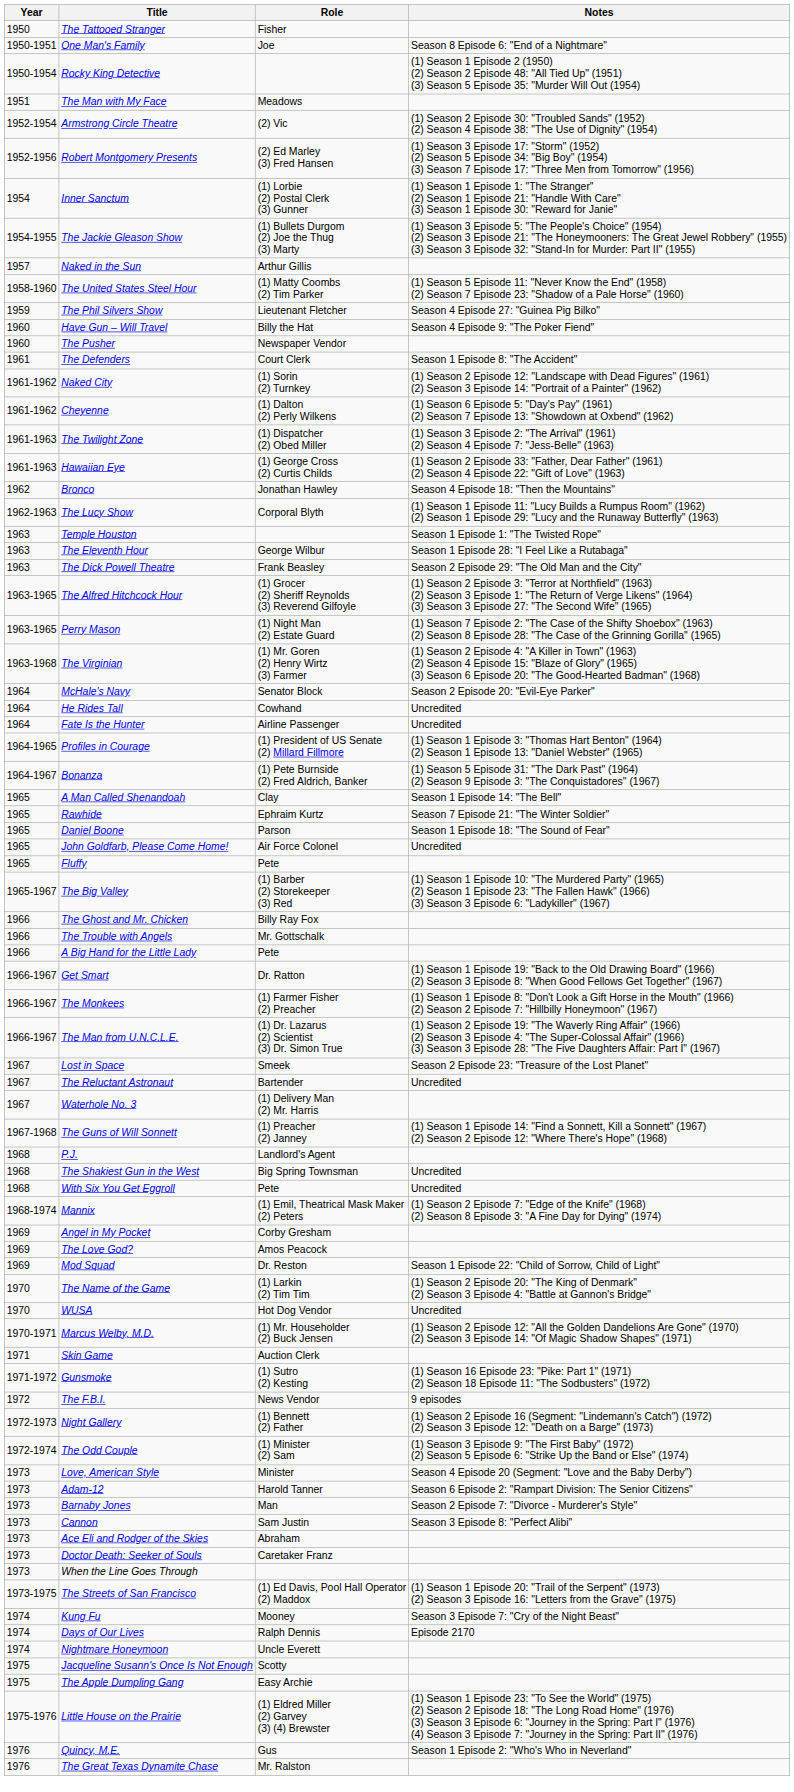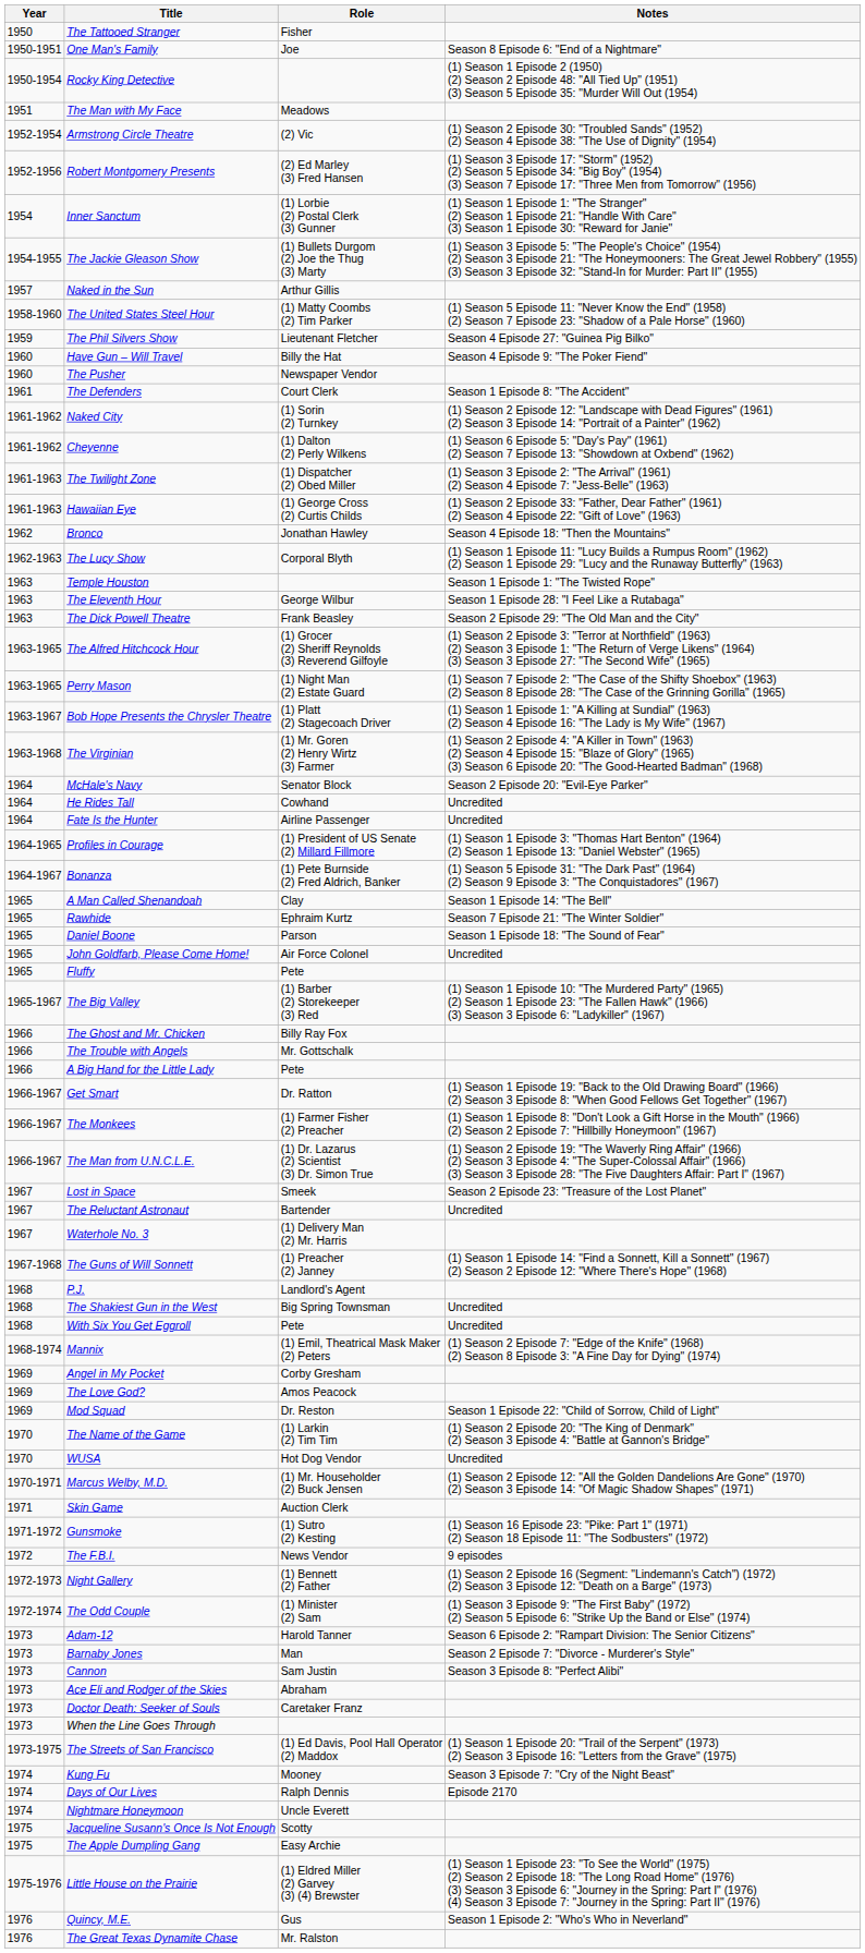 <table class="wikitable">
 <tr>
 <th>Year</th>
 <th>Title</th>
 <th>Role</th>
 <th>Notes</th>
 </tr>
 <tr>
 <td>1950</td>
 <td><em><a href='#'>The Tattooed Stranger</a></em></td>
 <td>Fisher</td>
 <td></td>
 </tr>
 <tr>
 <td>1950-1951</td>
 <td><em><a href='#'>One Man's Family</a></em></td>
 <td>Joe</td>
 <td>Season 8 Episode 6: "End of a Nightmare"</td>
 </tr>
 <tr>
 <td>1950-1954</td>
 <td><em><a href='#'>Rocky King Detective</a></em></td>
 <td></td>
 <td>(1) Season 1 Episode 2 (1950)<br>(2) Season 2 Episode 48: "All Tied Up" (1951)<br>(3) Season 5 Episode 35: "Murder Will Out (1954)</td>
 </tr>
 <tr>
 <td>1951</td>
 <td><em><a href='#'>The Man with My Face</a></em></td>
 <td>Meadows</td>
 <td></td>
 </tr>
 <tr>
 <td>1952-1954</td>
 <td><em><a href='#'>Armstrong Circle Theatre</a></em></td>
 <td>(2) Vic</td>
 <td>(1) Season 2 Episode 30: "Troubled Sands" (1952)<br>(2) Season 4 Episode 38: "The Use of Dignity" (1954)</td>
 </tr>
 <tr>
 <td>1952-1956</td>
 <td><em><a href='#'>Robert Montgomery Presents</a></em></td>
 <td>(2) Ed Marley<br>(3) Fred Hansen</td>
 <td>(1) Season 3 Episode 17: "Storm" (1952)<br>(2) Season 5 Episode 34: "Big Boy" (1954)<br>(3) Season 7 Episode 17: "Three Men from Tomorrow" (1956)</td>
 </tr>
 <tr>
 <td>1954</td>
 <td><em><a href='#'>Inner Sanctum</a></em></td>
 <td>(1) Lorbie<br>(2) Postal Clerk<br>(3) Gunner</td>
 <td>(1) Season 1 Episode 1: "The Stranger"<br>(2) Season 1 Episode 21: "Handle With Care"<br>(3) Season 1 Episode 30: "Reward for Janie"</td>
 </tr>
 <tr>
 <td>1954-1955</td>
 <td><em><a href='#'>The Jackie Gleason Show</a></em></td>
 <td>(1) Bullets Durgom<br>(2) Joe the Thug<br>(3) Marty</td>
 <td>(1) Season 3 Episode 5: "The People's Choice" (1954)<br>(2) Season 3 Episode 21: "The Honeymooners: The Great Jewel Robbery" (1955)<br>(3) Season 3 Episode 32: "Stand-In for Murder: Part II" (1955)</td>
 </tr>
 <tr>
 <td>1957</td>
 <td><em><a href='#'>Naked in the Sun</a></em></td>
 <td>Arthur Gillis</td>
 <td></td>
 </tr>
 <tr>
 <td>1958-1960</td>
 <td><em><a href='#'>The United States Steel Hour</a></em></td>
 <td>(1) Matty Coombs<br>(2) Tim Parker</td>
 <td>(1) Season 5 Episode 11: "Never Know the End" (1958)<br>(2) Season 7 Episode 23: "Shadow of a Pale Horse" (1960)</td>
 </tr>
 <tr>
 <td>1959</td>
 <td><em><a href='#'>The Phil Silvers Show</a></em></td>
 <td>Lieutenant Fletcher</td>
 <td>Season 4 Episode 27: "Guinea Pig Bilko"</td>
 </tr>
 <tr>
 <td>1960</td>
 <td><em><a href='#'>Have Gun – Will Travel</a></em></td>
 <td>Billy the Hat</td>
 <td>Season 4 Episode 9: "The Poker Fiend"</td>
 </tr>
 <tr>
 <td>1960</td>
 <td><em><a href='#'>The Pusher</a></em></td>
 <td>Newspaper Vendor</td>
 <td></td>
 </tr>
 <tr>
 <td>1961</td>
 <td><em><a href='#'>The Defenders</a></em></td>
 <td>Court Clerk</td>
 <td>Season 1 Episode 8: "The Accident"</td>
 </tr>
 <tr>
 <td>1961-1962</td>
 <td><em><a href='#'>Naked City</a></em></td>
 <td>(1) Sorin<br>(2) Turnkey</td>
 <td>(1) Season 2 Episode 12: "Landscape with Dead Figures" (1961)<br>(2) Season 3 Episode 14: "Portrait of a Painter" (1962)</td>
 </tr>
 <tr>
 <td>1961-1962</td>
 <td><em><a href='#'>Cheyenne</a></em></td>
 <td>(1) Dalton<br>(2) Perly Wilkens</td>
 <td>(1) Season 6 Episode 5: "Day's Pay" (1961)<br>(2) Season 7 Episode 13: "Showdown at Oxbend" (1962)</td>
 </tr>
 <tr>
 <td>1961-1963</td>
 <td><em><a href='#'>The Twilight Zone</a></em></td>
 <td>(1) Dispatcher<br>(2) Obed Miller</td>
 <td>(1) Season 3 Episode 2: "The Arrival" (1961)<br>(2) Season 4 Episode 7: "Jess-Belle" (1963)</td>
 </tr>
 <tr>
 <td>1961-1963</td>
 <td><em><a href='#'>Hawaiian Eye</a></em></td>
 <td>(1) George Cross<br>(2) Curtis Childs</td>
 <td>(1) Season 2 Episode 33: "Father, Dear Father" (1961)<br>(2) Season 4 Episode 22: "Gift of Love" (1963)</td>
 </tr>
 <tr>
 <td>1962</td>
 <td><em><a href='#'>Bronco</a></em></td>
 <td>Jonathan Hawley</td>
 <td>Season 4 Episode 18: "Then the Mountains"</td>
 </tr>
 <tr>
 <td>1962-1963</td>
 <td><em><a href='#'>The Lucy Show</a></em></td>
 <td>Corporal Blyth</td>
 <td>(1) Season 1 Episode 11: "Lucy Builds a Rumpus Room" (1962)<br>(2) Season 1 Episode 29: "Lucy and the Runaway Butterfly" (1963)</td>
 </tr>
 <tr>
 <td>1963</td>
 <td><em><a href='#'>Temple Houston</a></em></td>
 <td></td>
 <td>Season 1 Episode 1: "The Twisted Rope"</td>
 </tr>
 <tr>
 <td>1963</td>
 <td><em><a href='#'>The Eleventh Hour</a></em></td>
 <td>George Wilbur</td>
 <td>Season 1 Episode 28: "I Feel Like a Rutabaga"</td>
 </tr>
 <tr>
 <td>1963</td>
 <td><em><a href='#'>The Dick Powell Theatre</a></em></td>
 <td>Frank Beasley</td>
 <td>Season 2 Episode 29: "The Old Man and the City"</td>
 </tr>
 <tr>
 <td>1963-1965</td>
 <td><em><a href='#'>The Alfred Hitchcock Hour</a></em></td>
 <td>(1) Grocer<br>(2) Sheriff Reynolds<br>(3) Reverend Gilfoyle</td>
 <td>(1) Season 2 Episode 3: "Terror at Northfield" (1963)<br>(2) Season 3 Episode 1: "The Return of Verge Likens" (1964)<br>(3) Season 3 Episode 27: "The Second Wife" (1965)</td>
 </tr>
 <tr>
 <td>1963-1965</td>
 <td><em><a href='#'>Perry Mason</a></em></td>
 <td>(1) Night Man<br>(2) Estate Guard</td>
 <td>(1) Season 7 Episode 2: "The Case of the Shifty Shoebox" (1963)<br>(2) Season 8 Episode 28: "The Case of the Grinning Gorilla" (1965)</td>
+</tr>
+<tr>
+<td>1963-1967</td>
+<td><em><a href='#'>Bob Hope Presents the Chrysler Theatre</a></em></td>
+<td>(1) Platt<br>(2) Stagecoach Driver</td>
+<td>(1) Season 1 Episode 1: "A Killing at Sundial" (1963)<br>(2) Season 4 Episode 16: "The Lady is My Wife" (1967)</td>
 </tr>
 <tr>
 <td>1963-1968</td>
 <td><em><a href='#'>The Virginian</a></em></td>
 <td>(1) Mr. Goren<br>(2) Henry Wirtz<br>(3) Farmer</td>
 <td>(1) Season 2 Episode 4: "A Killer in Town" (1963)<br>(2) Season 4 Episode 15: "Blaze of Glory" (1965)<br>(3) Season 6 Episode 20: "The Good-Hearted Badman" (1968)</td>
 </tr>
 <tr>
 <td>1964</td>
 <td><em><a href='#'>McHale's Navy</a></em></td>
 <td>Senator Block</td>
 <td>Season 2 Episode 20: "Evil-Eye Parker"</td>
 </tr>
 <tr>
 <td>1964</td>
 <td><em><a href='#'>He Rides Tall</a></em></td>
 <td>Cowhand</td>
 <td>Uncredited</td>
 </tr>
 <tr>
 <td>1964</td>
 <td><em><a href='#'>Fate Is the Hunter</a></em></td>
 <td>Airline Passenger</td>
 <td>Uncredited</td>
 </tr>
 <tr>
 <td>1964-1965</td>
 <td><em><a href='#'>Profiles in Courage</a></em></td>
 <td>(1) President of US Senate<br>(2) <a href='#'>Millard Fillmore</a></td>
 <td>(1) Season 1 Episode 3: "Thomas Hart Benton" (1964)<br>(2) Season 1 Episode 13: "Daniel Webster" (1965)</td>
 </tr>
 <tr>
 <td>1964-1967</td>
 <td><em><a href='#'>Bonanza</a></em></td>
 <td>(1) Pete Burnside<br>(2) Fred Aldrich, Banker</td>
 <td>(1) Season 5 Episode 31: "The Dark Past" (1964)<br>(2) Season 9 Episode 3: "The Conquistadores" (1967)</td>
 </tr>
 <tr>
 <td>1965</td>
 <td><em><a href='#'>A Man Called Shenandoah</a></em></td>
 <td>Clay</td>
 <td>Season 1 Episode 14: "The Bell"</td>
 </tr>
 <tr>
 <td>1965</td>
 <td><em><a href='#'>Rawhide</a></em></td>
 <td>Ephraim Kurtz</td>
 <td>Season 7 Episode 21: "The Winter Soldier"</td>
 </tr>
 <tr>
 <td>1965</td>
 <td><em><a href='#'>Daniel Boone</a></em></td>
 <td>Parson</td>
 <td>Season 1 Episode 18: "The Sound of Fear"</td>
 </tr>
 <tr>
 <td>1965</td>
 <td><em><a href='#'>John Goldfarb, Please Come Home!</a></em></td>
 <td>Air Force Colonel</td>
 <td>Uncredited</td>
 </tr>
 <tr>
 <td>1965</td>
 <td><em><a href='#'>Fluffy</a></em></td>
 <td>Pete</td>
 <td></td>
 </tr>
 <tr>
 <td>1965-1967</td>
 <td><em><a href='#'>The Big Valley</a></em></td>
 <td>(1) Barber<br>(2) Storekeeper<br>(3) Red</td>
 <td>(1) Season 1 Episode 10: "The Murdered Party" (1965)<br>(2) Season 1 Episode 23: "The Fallen Hawk" (1966)<br>(3) Season 3 Episode 6: "Ladykiller" (1967)</td>
 </tr>
 <tr>
 <td>1966</td>
 <td><em><a href='#'>The Ghost and Mr. Chicken</a></em></td>
 <td>Billy Ray Fox</td>
 <td></td>
 </tr>
 <tr>
 <td>1966</td>
 <td><em><a href='#'>The Trouble with Angels</a></em></td>
 <td>Mr. Gottschalk</td>
 <td></td>
 </tr>
 <tr>
 <td>1966</td>
 <td><em><a href='#'>A Big Hand for the Little Lady</a></em></td>
 <td>Pete</td>
 <td></td>
 </tr>
 <tr>
 <td>1966-1967</td>
 <td><em><a href='#'>Get Smart</a></em></td>
 <td>Dr. Ratton</td>
 <td>(1) Season 1 Episode 19: "Back to the Old Drawing Board" (1966)<br>(2) Season 3 Episode 8: "When Good Fellows Get Together" (1967)</td>
 </tr>
 <tr>
 <td>1966-1967</td>
 <td><em><a href='#'>The Monkees</a></em></td>
 <td>(1) Farmer Fisher<br>(2) Preacher</td>
 <td>(1) Season 1 Episode 8: "Don't Look a Gift Horse in the Mouth" (1966)<br>(2) Season 2 Episode 7: "Hillbilly Honeymoon" (1967)</td>
 </tr>
 <tr>
 <td>1966-1967</td>
 <td><em><a href='#'>The Man from U.N.C.L.E.</a></em></td>
 <td>(1) Dr. Lazarus<br>(2) Scientist<br>(3) Dr. Simon True</td>
 <td>(1) Season 2 Episode 19: "The Waverly Ring Affair" (1966)<br>(2) Season 3 Episode 4: "The Super-Colossal Affair" (1966)<br>(3) Season 3 Episode 28: "The Five Daughters Affair: Part I" (1967)</td>
 </tr>
 <tr>
 <td>1967</td>
 <td><em><a href='#'>Lost in Space</a></em></td>
 <td>Smeek</td>
 <td>Season 2 Episode 23: "Treasure of the Lost Planet"</td>
 </tr>
 <tr>
 <td>1967</td>
 <td><em><a href='#'>The Reluctant Astronaut</a></em></td>
 <td>Bartender</td>
 <td>Uncredited</td>
 </tr>
 <tr>
 <td>1967</td>
 <td><em><a href='#'>Waterhole No. 3</a></em></td>
 <td>(1) Delivery Man<br>(2) Mr. Harris</td>
 <td></td>
 </tr>
 <tr>
 <td>1967-1968</td>
 <td><em><a href='#'>The Guns of Will Sonnett</a></em></td>
 <td>(1) Preacher<br>(2) Janney</td>
 <td>(1) Season 1 Episode 14: "Find a Sonnett, Kill a Sonnett" (1967)<br>(2) Season 2 Episode 12: "Where There's Hope" (1968)</td>
 </tr>
 <tr>
 <td>1968</td>
 <td><em><a href='#'>P.J.</a></em></td>
 <td>Landlord's Agent</td>
 <td></td>
 </tr>
 <tr>
 <td>1968</td>
 <td><em><a href='#'>The Shakiest Gun in the West</a></em></td>
 <td>Big Spring Townsman</td>
 <td>Uncredited</td>
 </tr>
 <tr>
 <td>1968</td>
 <td><em><a href='#'>With Six You Get Eggroll</a></em></td>
 <td>Pete</td>
 <td>Uncredited</td>
 </tr>
 <tr>
 <td>1968-1974</td>
 <td><em><a href='#'>Mannix</a></em></td>
 <td>(1) Emil, Theatrical Mask Maker<br>(2) Peters</td>
 <td>(1) Season 2 Episode 7: "Edge of the Knife" (1968)<br>(2) Season 8 Episode 3: "A Fine Day for Dying" (1974)</td>
 </tr>
 <tr>
 <td>1969</td>
 <td><em><a href='#'>Angel in My Pocket</a></em></td>
 <td>Corby Gresham</td>
 <td></td>
 </tr>
 <tr>
 <td>1969</td>
 <td><em><a href='#'>The Love God?</a></em></td>
 <td>Amos Peacock</td>
 <td></td>
 </tr>
 <tr>
 <td>1969</td>
 <td><em><a href='#'>Mod Squad</a></em></td>
 <td>Dr. Reston</td>
 <td>Season 1 Episode 22: "Child of Sorrow, Child of Light"</td>
 </tr>
 <tr>
 <td>1970</td>
 <td><em><a href='#'>The Name of the Game</a></em></td>
 <td>(1) Larkin<br>(2) Tim Tim</td>
 <td>(1) Season 2 Episode 20: "The King of Denmark"<br>(2) Season 3 Episode 4: "Battle at Gannon's Bridge"</td>
 </tr>
 <tr>
 <td>1970</td>
 <td><em><a href='#'>WUSA</a></em></td>
 <td>Hot Dog Vendor</td>
 <td>Uncredited</td>
 </tr>
 <tr>
 <td>1970-1971</td>
 <td><em><a href='#'>Marcus Welby, M.D.</a></em></td>
 <td>(1) Mr. Householder<br>(2) Buck Jensen</td>
 <td>(1) Season 2 Episode 12: "All the Golden Dandelions Are Gone" (1970)<br>(2) Season 3 Episode 14: "Of Magic Shadow Shapes" (1971)</td>
 </tr>
 <tr>
 <td>1971</td>
 <td><em><a href='#'>Skin Game</a></em></td>
 <td>Auction Clerk</td>
 <td></td>
 </tr>
 <tr>
 <td>1971-1972</td>
 <td><em><a href='#'>Gunsmoke</a></em></td>
 <td>(1) Sutro<br>(2) Kesting</td>
 <td>(1) Season 16 Episode 23: "Pike: Part 1" (1971)<br>(2) Season 18 Episode 11: "The Sodbusters" (1972)</td>
 </tr>
 <tr>
 <td>1972</td>
 <td><em><a href='#'>The F.B.I.</a></em></td>
 <td>News Vendor</td>
 <td>9 episodes</td>
 </tr>
 <tr>
 <td>1972-1973</td>
 <td><em><a href='#'>Night Gallery</a></em></td>
 <td>(1) Bennett<br>(2) Father</td>
 <td>(1) Season 2 Episode 16 (Segment: "Lindemann's Catch") (1972)<br>(2) Season 3 Episode 12: "Death on a Barge" (1973)</td>
 </tr>
 <tr>
 <td>1972-1974</td>
 <td><em><a href='#'>The Odd Couple</a></em></td>
 <td>(1) Minister<br>(2) Sam</td>
 <td>(1) Season 3 Episode 9: "The First Baby" (1972)<br>(2) Season 5 Episode 6: "Strike Up the Band or Else" (1974)</td>
 </tr>
 <tr>
 <td>1973</td>
-<td><em><a href='#'>Love, American Style</a></em></td>
-<td>Minister</td>
-<td>Season 4 Episode 20 (Segment: "Love and the Baby Derby")</td>
-</tr>
-<tr>
-<td>1973</td>
 <td><em><a href='#'>Adam-12</a></em></td>
 <td>Harold Tanner</td>
 <td>Season 6 Episode 2: "Rampart Division: The Senior Citizens"</td>
 </tr>
 <tr>
 <td>1973</td>
 <td><em><a href='#'>Barnaby Jones</a></em></td>
 <td>Man</td>
 <td>Season 2 Episode 7: "Divorce - Murderer's Style"</td>
 </tr>
 <tr>
 <td>1973</td>
 <td><em><a href='#'>Cannon</a></em></td>
 <td>Sam Justin</td>
 <td>Season 3 Episode 8: "Perfect Alibi"</td>
 </tr>
 <tr>
 <td>1973</td>
 <td><em><a href='#'>Ace Eli and Rodger of the Skies</a></em></td>
 <td>Abraham</td>
 <td></td>
 </tr>
 <tr>
 <td>1973</td>
 <td><em><a href='#'>Doctor Death: Seeker of Souls</a></em></td>
 <td>Caretaker Franz</td>
 <td></td>
 </tr>
 <tr>
 <td>1973</td>
 <td><em>When the Line Goes Through</em></td>
 <td></td>
 <td></td>
 </tr>
 <tr>
 <td>1973-1975</td>
 <td><em><a href='#'>The Streets of San Francisco</a></em></td>
 <td>(1) Ed Davis, Pool Hall Operator<br>(2) Maddox</td>
 <td>(1) Season 1 Episode 20: "Trail of the Serpent" (1973)<br>(2) Season 3 Episode 16: "Letters from the Grave" (1975)</td>
 </tr>
 <tr>
 <td>1974</td>
 <td><em><a href='#'>Kung Fu</a></em></td>
 <td>Mooney</td>
 <td>Season 3 Episode 7: "Cry of the Night Beast"</td>
 </tr>
 <tr>
 <td>1974</td>
 <td><em><a href='#'>Days of Our Lives</a></em></td>
 <td>Ralph Dennis</td>
 <td>Episode 2170</td>
 </tr>
 <tr>
 <td>1974</td>
 <td><em><a href='#'>Nightmare Honeymoon</a></em></td>
 <td>Uncle Everett</td>
 <td></td>
 </tr>
 <tr>
 <td>1975</td>
 <td><em><a href='#'>Jacqueline Susann's Once Is Not Enough</a></em></td>
 <td>Scotty</td>
 <td></td>
 </tr>
 <tr>
 <td>1975</td>
 <td><em><a href='#'>The Apple Dumpling Gang</a></em></td>
 <td>Easy Archie</td>
 <td></td>
 </tr>
 <tr>
 <td>1975-1976</td>
 <td><em><a href='#'>Little House on the Prairie</a></em></td>
 <td>(1) Eldred Miller<br>(2) Garvey<br>(3) (4) Brewster</td>
 <td>(1) Season 1 Episode 23: "To See the World" (1975)<br>(2) Season 2 Episode 18: "The Long Road Home" (1976)<br>(3) Season 3 Episode 6: "Journey in the Spring: Part I" (1976)<br>(4) Season 3 Episode 7: "Journey in the Spring: Part II" (1976)</td>
 </tr>
 <tr>
 <td>1976</td>
 <td><em><a href='#'>Quincy, M.E.</a></em></td>
 <td>Gus</td>
 <td>Season 1 Episode 2: "Who's Who in Neverland"</td>
 </tr>
 <tr>
 <td>1976</td>
 <td><em><a href='#'>The Great Texas Dynamite Chase</a></em></td>
 <td>Mr. Ralston</td>
 <td></td>
 </tr>
 </table>
